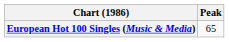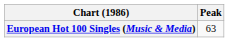 <table class="wikitable plainrowheaders" style="text-align:center">
 <tr>
 <th scope="col">Chart (1986)</th>
 <th scope="col">Peak</th>
 </tr>
 <tr>
 <th scope="row"><a href='#'>European Hot 100 Singles</a> (<em><a href='#'>Music & Media</a></em>)</th>
-<td align="center">65</td>
+<td align="center">63</td>
 </tr>
 </table>
